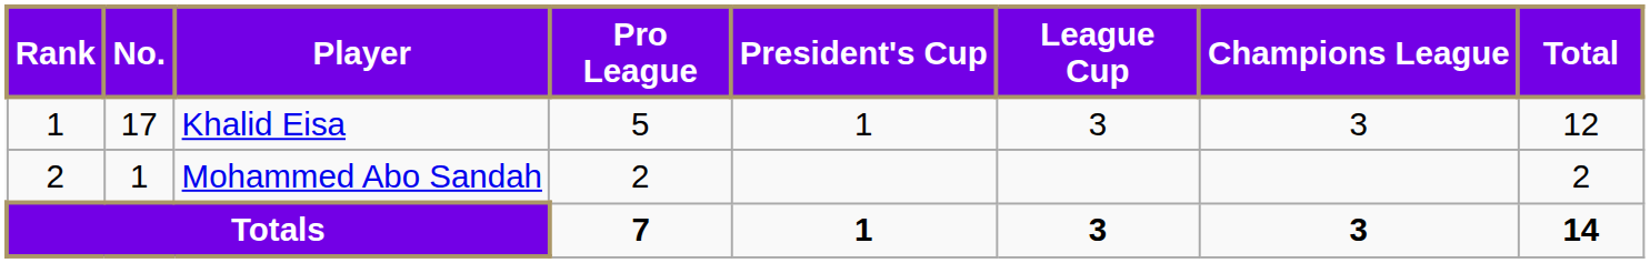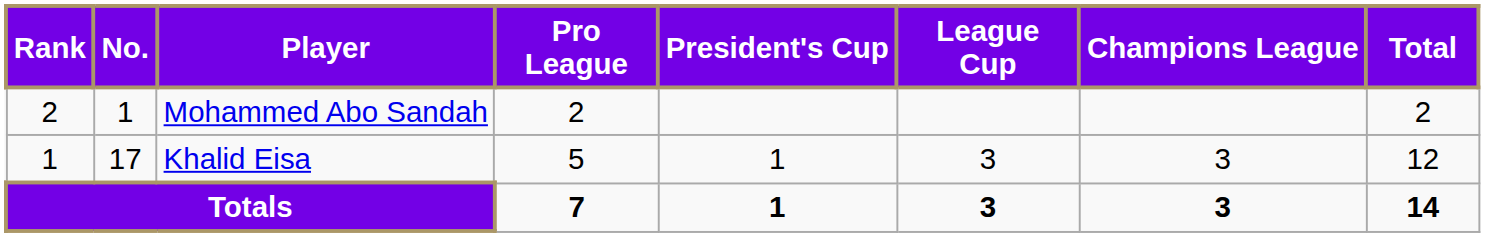 <table class="wikitable" style="text-align:center; font-size:95%;">
 <tr>
 <th style="color:#FFFFFF; background:#7300E6; border:2px solid #AB9767;">Rank</th>
 <th style="color:#FFFFFF; background:#7300E6; border:2px solid #AB9767;">No.</th>
 <th style="color:#FFFFFF; background:#7300E6; border:2px solid #AB9767;">Player</th>
 <th style="color:#FFFFFF; background:#7300E6; border:2px solid #AB9767;" width=76>Pro League</th>
 <th style="color:#FFFFFF; background:#7300E6; border:2px solid #AB9767;">President's Cup</th>
 <th style="color:#FFFFFF; background:#7300E6; border:2px solid #AB9767;" width=86>League Cup</th>
 <th style="color:#FFFFFF; background:#7300E6; border:2px solid #AB9767;">Champions League</th>
 <th style="color:#FFFFFF; background:#7300E6; border:2px solid #AB9767;" width=50>Total</th>
 </tr>
 <tr>
+<td align=center>2</td>
+<td align=center>1</td>
+<td align=left> <a href='#'>Mohammed Abo Sandah</a></td>
+<td rowspan=1 align="center">2</td>
+<td rowspan=1 align="center"></td>
+<td rowspan=1 align="center"></td>
+<td rowspan=1 align="center"></td>
+<td rowspan=1 align="center">2</td>
+</tr>
+<tr>
 <td align=center>1</td>
 <td align=center>17</td>
 <td align=left> <a href='#'>Khalid Eisa</a></td>
 <td rowspan=1 align="center">5</td>
 <td rowspan=1 align="center">1</td>
 <td rowspan=1 align="center">3</td>
 <td rowspan=1 align="center">3</td>
 <td rowspan=1 align="center">12</td>
 </tr>
 <tr>
-<td align=center>2</td>
-<td align=center>1</td>
-<td align=left> <a href='#'>Mohammed Abo Sandah</a></td>
-<td rowspan=1 align="center">2</td>
-<td rowspan=1 align="center"></td>
-<td rowspan=1 align="center"></td>
-<td rowspan=1 align="center"></td>
-<td rowspan=1 align="center">2</td>
-</tr>
-<tr>
 <td style="color:#FFFFFF; background:#7300E6; border:2px solid #AB9767"; colspan=3><strong>Totals</strong></td>
 <td align="center"><strong>7</strong></td>
 <td align="center"><strong>1</strong></td>
 <td align="center"><strong>3</strong></td>
 <td align="center"><strong>3</strong></td>
 <td align="center"><strong>14</strong></td>
 </tr>
 </table>
